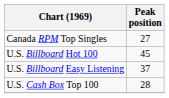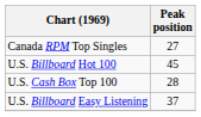 <table class="wikitable sortable">
 <tr>
 <th>Chart (1969)</th>
 <th>Peak<br>position</th>
 </tr>
 <tr>
 <td>Canada <em><a href='#'>RPM</a></em> Top Singles</td>
 <td style="text-align:center;">27</td>
 </tr>
 <tr>
 <td>U.S. <em><a href='#'>Billboard</a></em> <a href='#'>Hot 100</a></td>
 <td style="text-align:center;">45</td>
 </tr>
 <tr>
+<td>U.S. <a href='#'><em>Cash Box</em></a> Top 100</td>
+<td align="center">28</td>
+</tr>
+<tr>
 <td>U.S. <em><a href='#'>Billboard</a></em> <a href='#'>Easy Listening</a></td>
 <td style="text-align:center;">37</td>
 </tr>
 <tr>
-<td>U.S. <a href='#'><em>Cash Box</em></a> Top 100</td>
-<td align="center">28</td>
-</tr>
-<tr>
 </tr>
 </table>
